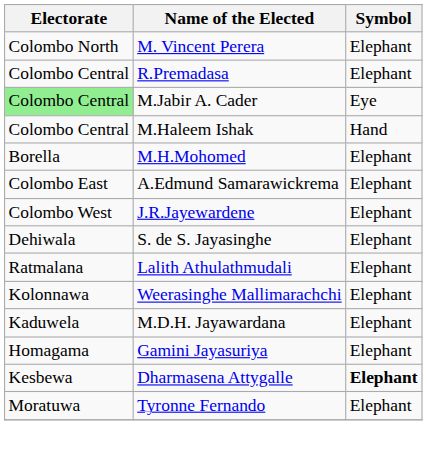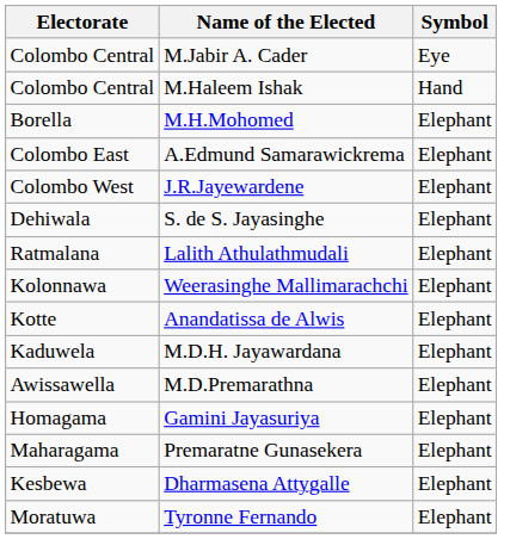 <table class="wikitable" border="1">
 <tr>
 <th>Electorate</th>
 <th>Name of the Elected</th>
 <th>Symbol</th>
 </tr>
 <tr>
-<td>Colombo North</td>
-<td><a href='#'>M. Vincent Perera</a></td>
-<td>Elephant</td>
-</tr>
-<tr>
 <td>Colombo Central</td>
-<td><a href='#'>R.Premadasa</a></td>
-<td>Elephant</td>
-</tr>
-<tr>
-<td style="background: lightgreen;">Colombo Central</td>
 <td>M.Jabir A. Cader</td>
 <td>Eye</td>
 </tr>
 <tr>
 <td>Colombo Central</td>
 <td>M.Haleem Ishak</td>
 <td>Hand</td>
 </tr>
 <tr>
 <td>Borella</td>
 <td><a href='#'>M.H.Mohomed</a></td>
 <td>Elephant</td>
 </tr>
 <tr>
 <td>Colombo East</td>
 <td>A.Edmund Samarawickrema</td>
 <td>Elephant</td>
 </tr>
 <tr>
 <td>Colombo West</td>
 <td><a href='#'>J.R.Jayewardene</a></td>
 <td>Elephant</td>
 </tr>
 <tr>
 <td>Dehiwala</td>
 <td>S. de S. Jayasinghe</td>
 <td>Elephant</td>
 </tr>
 <tr>
 <td>Ratmalana</td>
 <td><a href='#'>Lalith Athulathmudali</a></td>
 <td>Elephant</td>
 </tr>
 <tr>
 <td>Kolonnawa</td>
 <td><a href='#'>Weerasinghe Mallimarachchi</a></td>
 <td>Elephant</td>
 </tr>
 <tr>
+<td>Kotte</td>
+<td><a href='#'>Anandatissa de Alwis</a></td>
+<td>Elephant</td>
+</tr>
+<tr>
 <td>Kaduwela</td>
 <td>M.D.H. Jayawardana</td>
+<td>Elephant</td>
+</tr>
+<tr>
+<td>Awissawella</td>
+<td>M.D.Premarathna</td>
 <td>Elephant</td>
 </tr>
 <tr>
 <td>Homagama</td>
 <td><a href='#'>Gamini Jayasuriya</a></td>
 <td>Elephant</td>
 </tr>
 <tr>
+<td>Maharagama</td>
+<td>Premaratne Gunasekera</td>
+<td>Elephant</td>
+</tr>
+<tr>
 <td>Kesbewa</td>
 <td><a href='#'>Dharmasena Attygalle</a></td>
-<td><strong>Elephant</strong></td>
+<td>Elephant</td>
 </tr>
 <tr>
 <td>Moratuwa</td>
 <td><a href='#'>Tyronne Fernando</a></td>
 <td>Elephant</td>
 </tr>
 <tr>
 </tr>
 </table>
